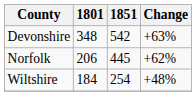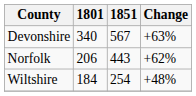 <table class="wikitable floatright">
 <tr>
 <th>County</th>
 <th>1801</th>
 <th>1851</th>
 <th>Change</th>
 </tr>
 <tr>
 <td>Devonshire</td>
-<td>348</td>
-<td>542</td>
+<td>340</td>
+<td>567</td>
 <td>+63%</td>
 </tr>
 <tr>
 <td>Norfolk</td>
 <td>206</td>
-<td>445</td>
+<td>443</td>
 <td>+62%</td>
 </tr>
 <tr>
 <td>Wiltshire</td>
 <td>184</td>
 <td>254</td>
 <td>+48%</td>
 </tr>
 <tr>
 </tr>
 </table>
